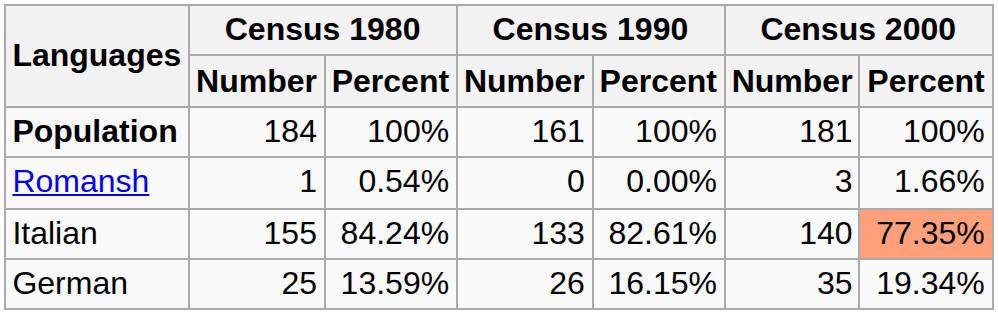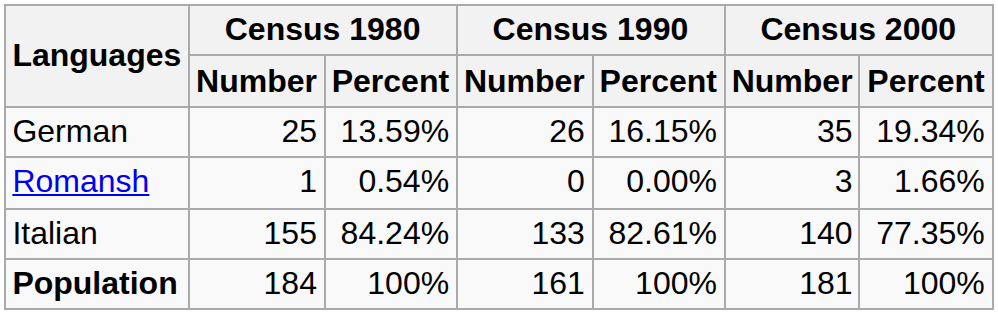 <table class="wikitable">
 <tr ---->
 <th rowspan="2">Languages</th>
 <th colspan="2">Census 1980</th>
 <th colspan="2">Census 1990</th>
 <th colspan="2">Census 2000</th>
 </tr>
 <tr ---->
 <th>Number</th>
 <th>Percent</th>
 <th>Number</th>
 <th>Percent</th>
 <th>Number</th>
 <th>Percent</th>
 </tr>
 <tr ---->
-<td><strong>Population</strong></td>
-<td align=right>184</td>
-<td align=right>100%</td>
-<td align=right>161</td>
-<td align=right>100%</td>
-<td align=right>181</td>
-<td align=right>100%</td>
+<td>German</td>
+<td align=right>25</td>
+<td align=right>13.59%</td>
+<td align=right>26</td>
+<td align=right>16.15%</td>
+<td align=right>35</td>
+<td align=right>19.34%</td>
 </tr>
 <tr ---->
 <td><a href='#'>Romansh</a></td>
 <td align=right>1</td>
 <td align=right>0.54%</td>
 <td align=right>0</td>
 <td align=right>0.00%</td>
 <td align=right>3</td>
 <td align=right>1.66%</td>
 </tr>
 <tr ---->
 <td>Italian</td>
 <td align=right>155</td>
 <td align=right>84.24%</td>
 <td align=right>133</td>
 <td align=right>82.61%</td>
 <td align=right>140</td>
-<td align=right style="background: lightsalmon;">77.35%</td>
+<td align=right>77.35%</td>
 </tr>
 <tr ---->
-<td>German</td>
-<td align=right>25</td>
-<td align=right>13.59%</td>
-<td align=right>26</td>
-<td align=right>16.15%</td>
-<td align=right>35</td>
-<td align=right>19.34%</td>
+<td><strong>Population</strong></td>
+<td align=right>184</td>
+<td align=right>100%</td>
+<td align=right>161</td>
+<td align=right>100%</td>
+<td align=right>181</td>
+<td align=right>100%</td>
 </tr>
 </table>
